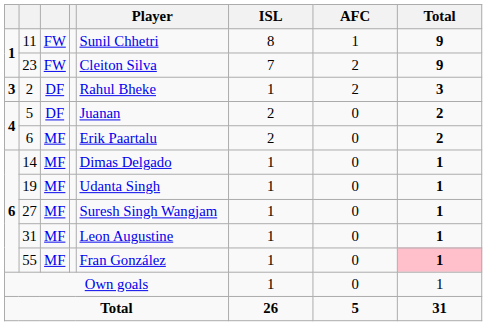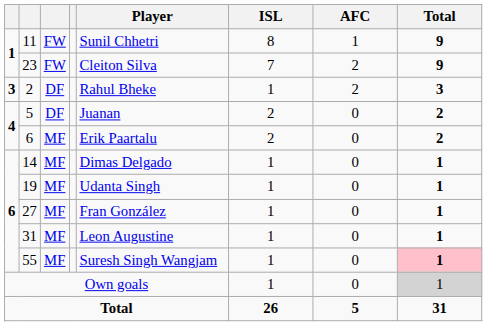 <table class="wikitable" style="font-size: 95%; text-align: center;">
 <tr>
 <th rowspan="1" !width=15></th>
 <th rowspan="1" !width=15></th>
 <th rowspan="1" !width=15></th>
 <th rowspan="1" !width=15></th>
 <th width=150>Player</th>
 <th width=80>ISL</th>
 <th width=80>AFC</th>
 <th width=80>Total</th>
 </tr>
 <tr>
 <td rowspan=2><strong>1</strong></td>
 <td>11</td>
 <td><a href='#'>FW</a></td>
 <td></td>
 <td align=left><a href='#'>Sunil Chhetri</a></td>
 <td>8</td>
 <td>1</td>
 <td><strong>9</strong></td>
 </tr>
 <tr>
 <td>23</td>
 <td><a href='#'>FW</a></td>
 <td></td>
 <td align=left><a href='#'>Cleiton Silva</a></td>
 <td>7</td>
 <td>2</td>
 <td><strong>9</strong></td>
 </tr>
 <tr>
 <td rowspan=1><strong>3</strong></td>
 <td>2</td>
 <td><a href='#'>DF</a></td>
 <td></td>
 <td align=left><a href='#'>Rahul Bheke</a></td>
 <td>1</td>
 <td>2</td>
 <td><strong>3</strong></td>
 </tr>
 <tr>
 <td rowspan=2><strong>4</strong></td>
 <td>5</td>
 <td><a href='#'>DF</a></td>
 <td></td>
 <td align=left><a href='#'>Juanan</a></td>
 <td>2</td>
 <td>0</td>
 <td><strong>2</strong></td>
 </tr>
 <tr>
 <td>6</td>
 <td><a href='#'>MF</a></td>
 <td></td>
 <td align=left><a href='#'>Erik Paartalu</a></td>
 <td>2</td>
 <td>0</td>
 <td><strong>2</strong></td>
 </tr>
 <tr>
 <td rowspan=5><strong>6</strong></td>
 <td>14</td>
 <td><a href='#'>MF</a></td>
 <td></td>
 <td align=left><a href='#'>Dimas Delgado</a></td>
 <td>1</td>
 <td>0</td>
 <td><strong>1</strong></td>
 </tr>
 <tr>
 <td>19</td>
 <td><a href='#'>MF</a></td>
 <td></td>
 <td align=left><a href='#'>Udanta Singh</a></td>
 <td>1</td>
 <td>0</td>
 <td><strong>1</strong></td>
 </tr>
 <tr>
 <td>27</td>
 <td><a href='#'>MF</a></td>
 <td></td>
-<td align=left><a href='#'>Suresh Singh Wangjam</a></td>
+<td align=left><a href='#'>Fran González</a></td>
 <td>1</td>
 <td>0</td>
 <td><strong>1</strong></td>
 </tr>
 <tr>
 <td>31</td>
 <td><a href='#'>MF</a></td>
 <td></td>
 <td align=left><a href='#'>Leon Augustine</a></td>
 <td>1</td>
 <td>0</td>
 <td><strong>1</strong></td>
 </tr>
 <tr>
 <td>55</td>
 <td><a href='#'>MF</a></td>
 <td></td>
-<td align=left><a href='#'>Fran González</a></td>
+<td align=left><a href='#'>Suresh Singh Wangjam</a></td>
 <td>1</td>
 <td>0</td>
 <td style="background: pink;"><strong>1</strong></td>
 </tr>
 <tr>
 <td colspan=5><a href='#'>Own goals</a></td>
 <td>1</td>
 <td>0</td>
-<td>1</td>
+<td style="background: lightgrey;">1</td>
 </tr>
 <tr>
 <td colspan="5"><strong>Total</strong></td>
 <td><strong>26</strong></td>
 <td><strong>5</strong></td>
 <td><strong>31</strong></td>
 </tr>
 </table>
